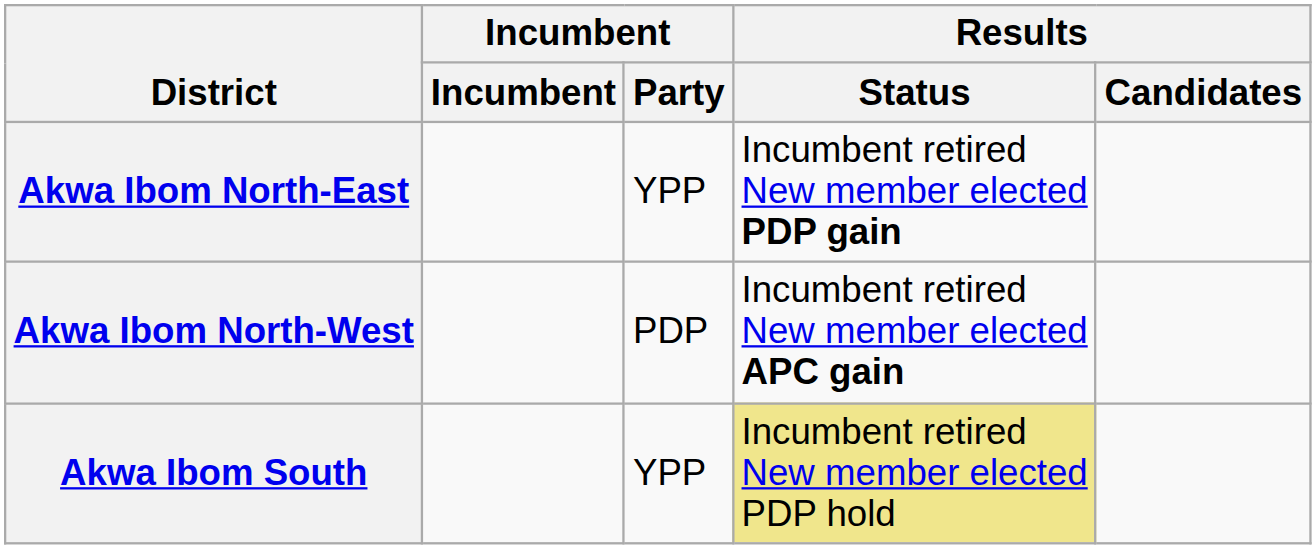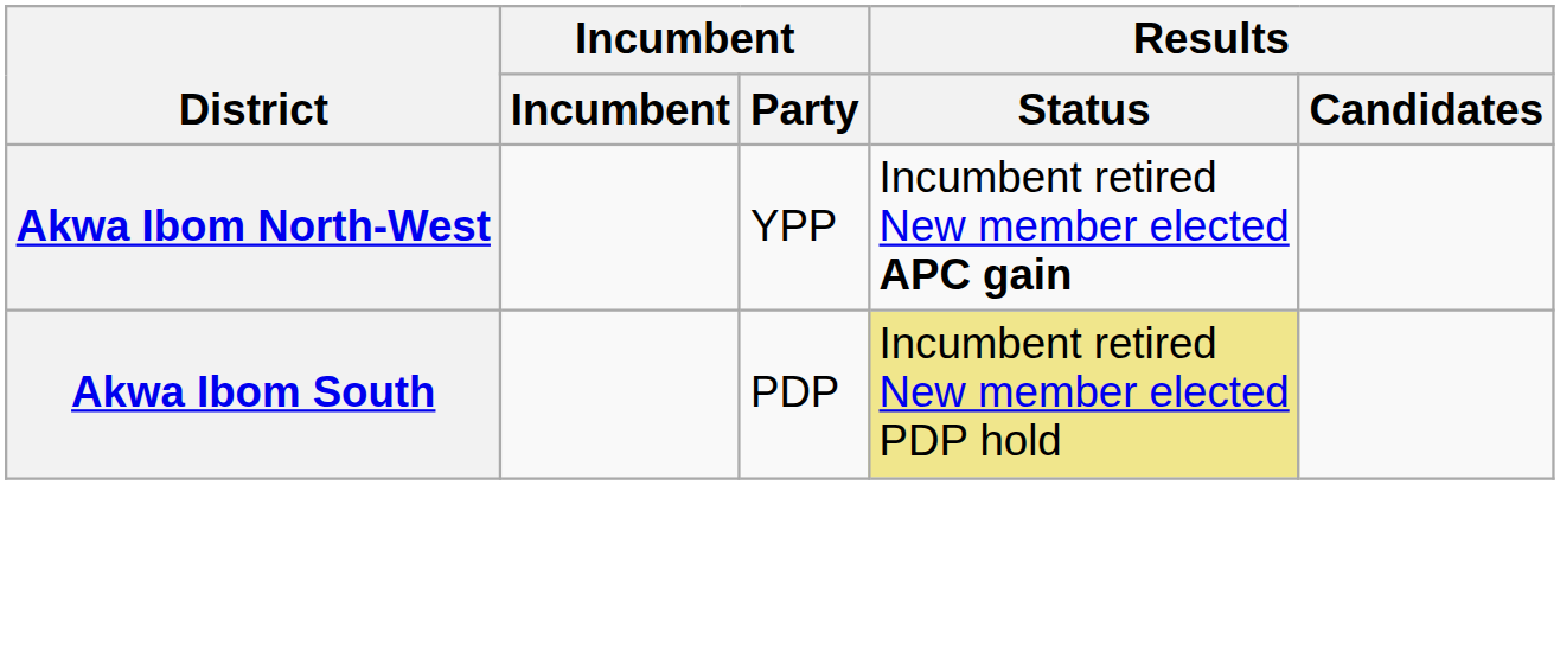 <table class="wikitable sortable">
 <tr valign=bottom>
 <th rowspan=2>District</th>
 <th colspan=2>Incumbent</th>
 <th colspan=2>Results</th>
 </tr>
 <tr valign=bottom>
 <th>Incumbent</th>
 <th>Party</th>
 <th>Status</th>
 <th>Candidates</th>
 </tr>
 <tr>
-<th><a href='#'>Akwa Ibom North-East</a></th>
+<th><a href='#'>Akwa Ibom North-West</a></th>
 <td></td>
 <td>YPP</td>
-<td>Incumbent retired<br><a href='#'>New member elected</a><br><strong>PDP gain</strong></td>
-<td nowrap></td>
-</tr>
-<tr>
-<th><a href='#'>Akwa Ibom North-West</a></th>
-<td></td>
-<td>PDP</td>
 <td>Incumbent retired<br><a href='#'>New member elected</a><br><strong>APC gain</strong></td>
 <td nowrap></td>
 </tr>
 <tr>
 <th><a href='#'>Akwa Ibom South</a></th>
 <td></td>
-<td>YPP</td>
+<td>PDP</td>
 <td style="background: khaki;">Incumbent retired<br><a href='#'>New member elected</a><br>PDP hold</td>
 <td nowrap></td>
 </tr>
 </table>
